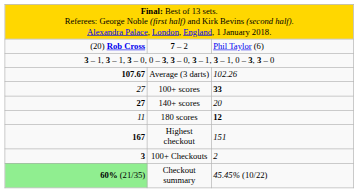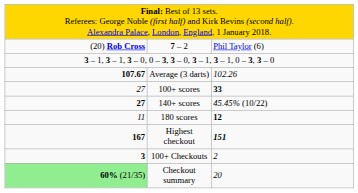 <table class="wikitable" style="font-size: 90%; margin: 1em auto 1em auto;">
 <tr>
 <td colspan="3" align="center" bgcolor="#ffd700"><strong>Final:</strong> Best of 13 sets. <br> Referees:  George Noble <em>(first half)</em> and  Kirk Bevins <em>(second half)</em>.<br><a href='#'>Alexandra Palace</a>, <a href='#'>London</a>, <a href='#'>England</a>, 1 January 2018.</td>
 </tr>
 <tr>
 <td width="230" align="right">(20) <strong><a href='#'>Rob Cross</a></strong> </td>
 <td width="100" align="center"><strong>7</strong> – 2</td>
 <td width="230"> <a href='#'>Phil Taylor</a> (6)</td>
 </tr>
 <tr>
 <td colspan="3" align="center" style="font-size: 100%"><strong>3</strong> – 1, <strong>3</strong> – 1, <strong>3</strong> – 0, 0 – <strong>3</strong>, <strong>3</strong> – 0, <strong>3</strong> – 1, <strong>3</strong> – 1, 0 – <strong>3</strong>, <strong>3</strong> – 0</td>
 </tr>
 <tr>
 <td align="right"><strong>107.67</strong></td>
 <td align="center">Average (3 darts)</td>
 <td><em>102.26</em></td>
 </tr>
 <tr>
 <td align="right"><em>27</em></td>
 <td align="center">100+ scores</td>
 <td><strong>33</strong></td>
 </tr>
 <tr>
 <td align="right"><strong>27</strong></td>
 <td align="center">140+ scores</td>
-<td><em>20</em></td>
+<td><em>45.45%</em> (10/22)</td>
 </tr>
 <tr>
 <td align="right"><em>11</em></td>
 <td align="center">180 scores</td>
 <td><strong>12</strong></td>
 </tr>
 <tr>
 <td align="right"><strong>167</strong></td>
 <td align="center">Highest checkout</td>
-<td><em>151</em></td>
+<td><strong><em>151</em></strong></td>
 </tr>
 <tr>
 <td align="right"><strong>3</strong></td>
 <td align="center">100+ Checkouts</td>
 <td><em>2</em></td>
 </tr>
 <tr>
 <td align="right" style="background: lightgreen;"><strong>60%</strong> (21/35)</td>
 <td align="center">Checkout summary</td>
-<td><em>45.45%</em> (10/22)</td>
+<td><em>20</em></td>
 </tr>
 </table>
